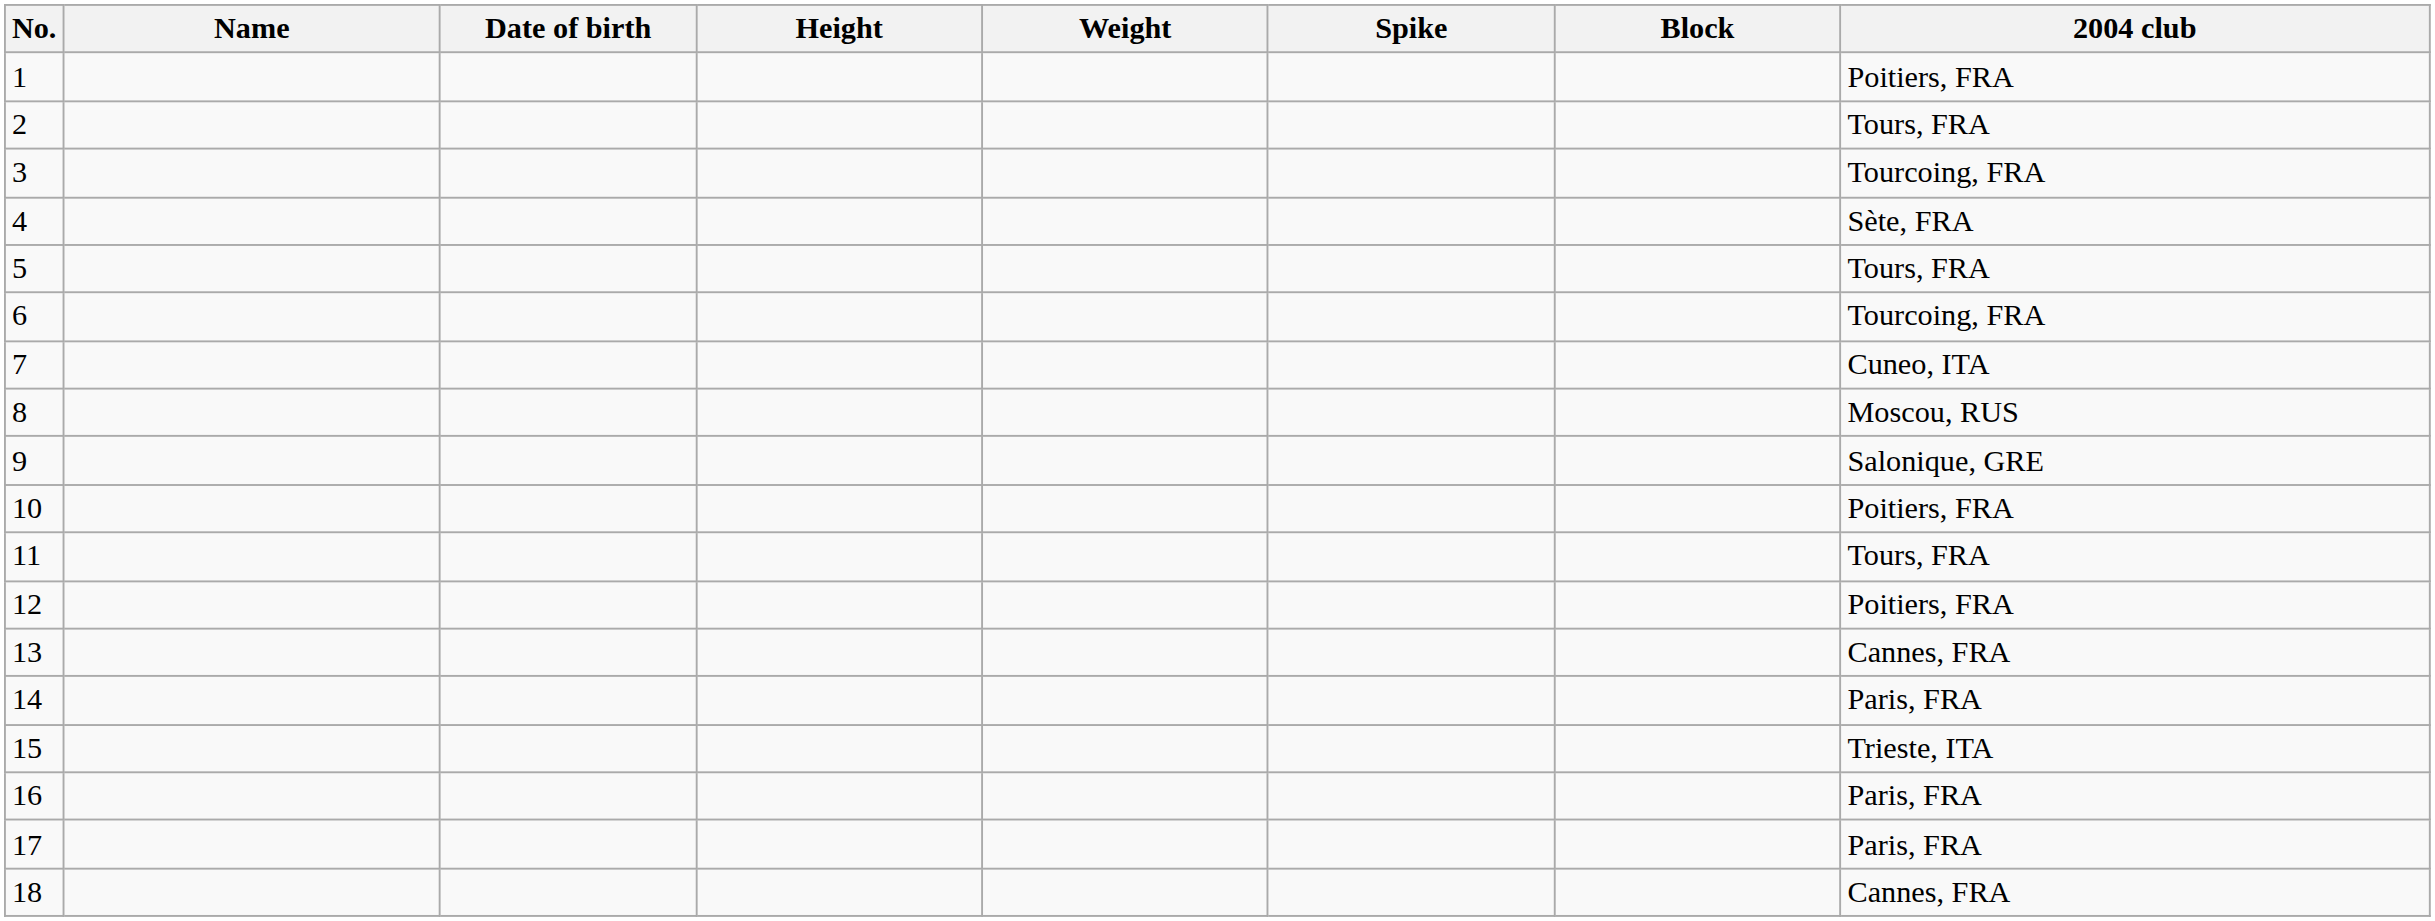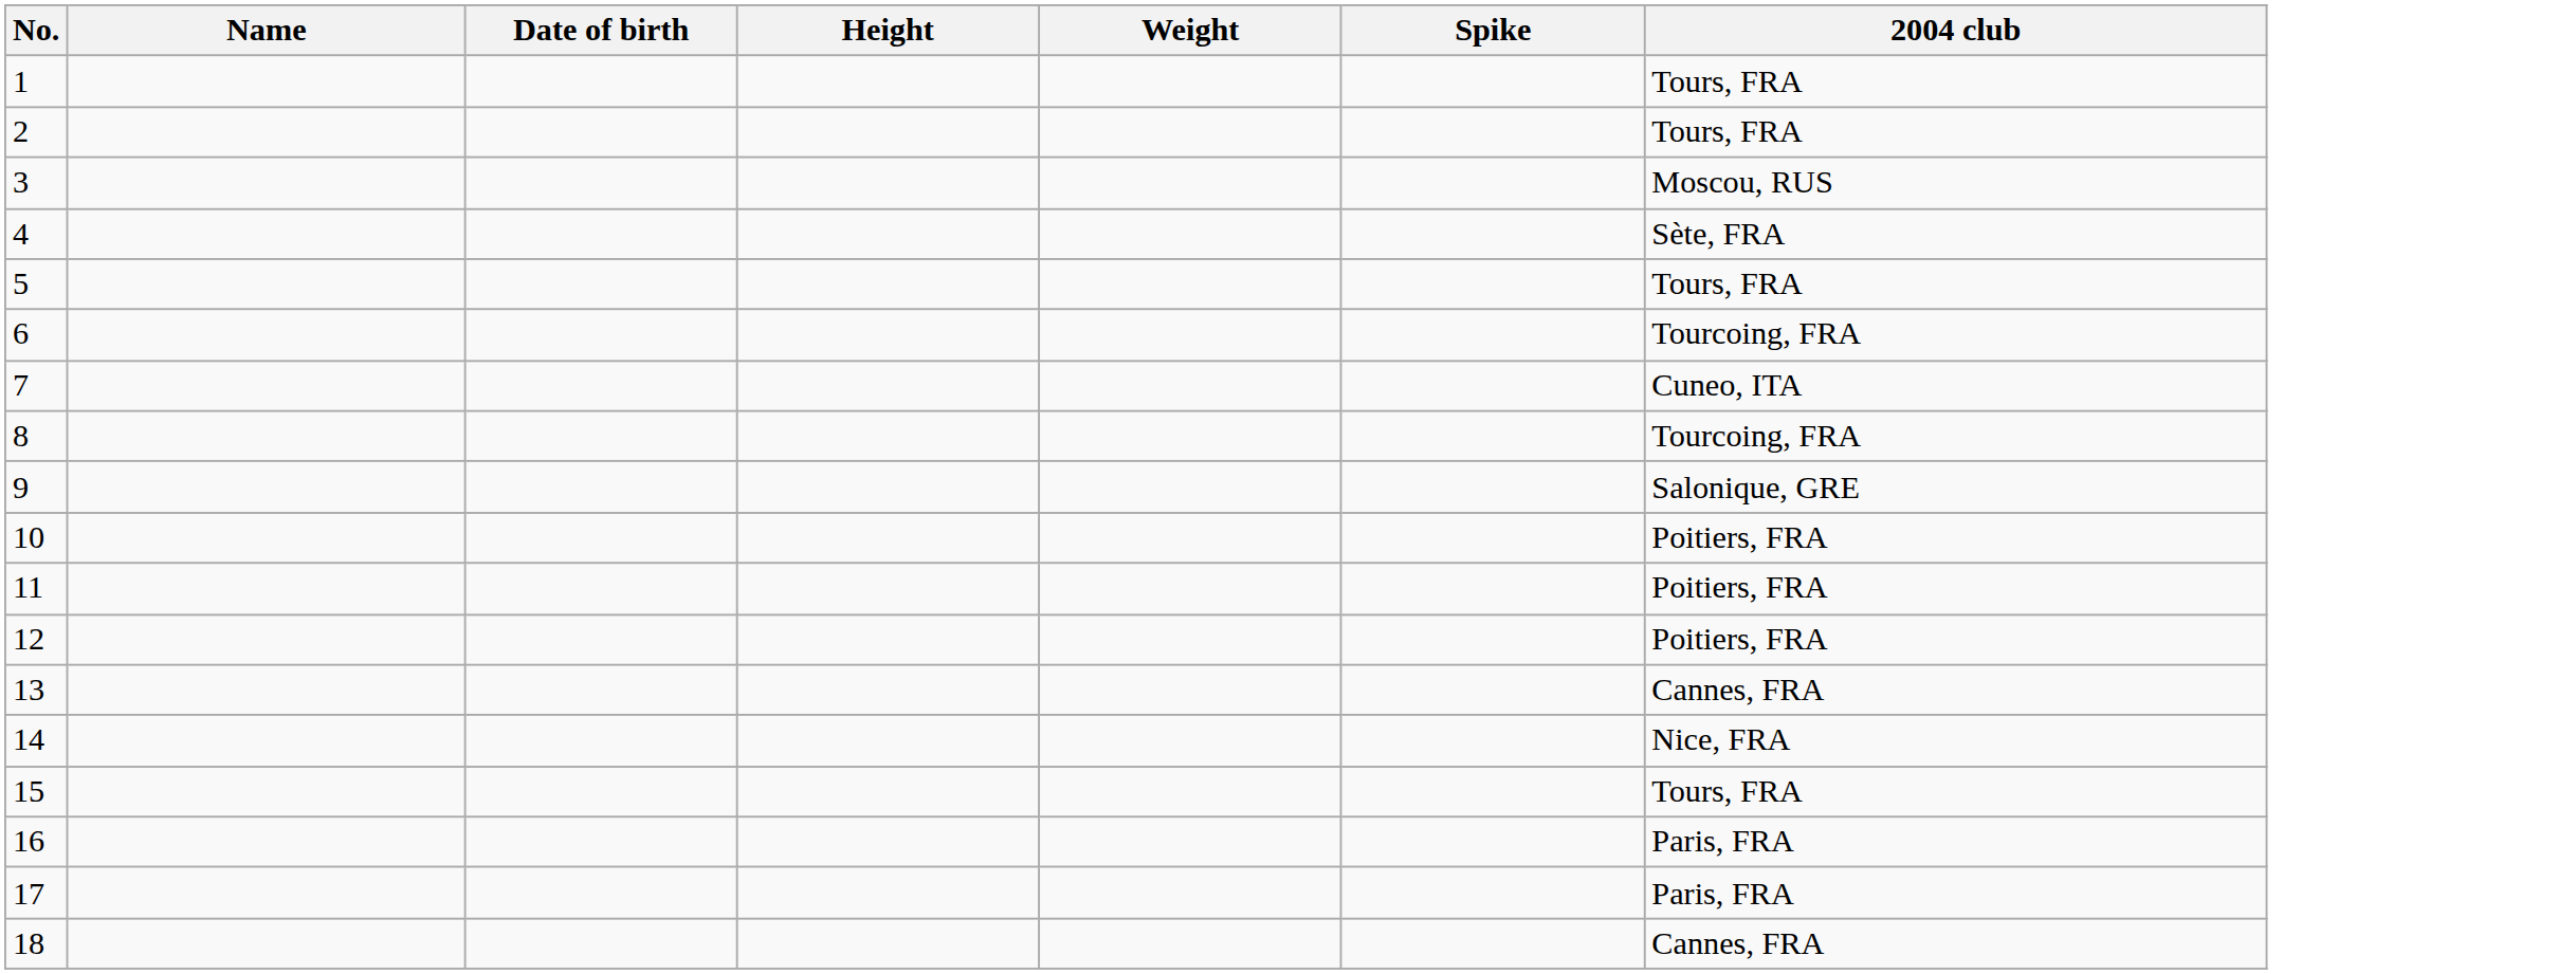 <table class="wikitable sortable" style=font-size:100%; text-align:center;>
 <tr>
 <th>No.</th>
 <th style=width:12em>Name</th>
 <th style=width:8em>Date of birth</th>
 <th style=width:9em>Height</th>
 <th style=width:9em>Weight</th>
 <th style=width:9em>Spike</th>
-<th style=width:9em>Block</th>
 <th style=width:19em>2004 club</th>
 </tr>
 <tr>
 <td>1</td>
 <td align=left></td>
 <td align=right></td>
 <td></td>
 <td></td>
 <td></td>
-<td></td>
-<td align=left>Poitiers, FRA</td>
+<td align=left>Tours, FRA</td>
 </tr>
 <tr>
 <td>2</td>
 <td align=left></td>
 <td align=right></td>
-<td></td>
 <td></td>
 <td></td>
 <td></td>
 <td align=left>Tours, FRA</td>
 </tr>
 <tr>
 <td>3</td>
 <td align=left></td>
 <td align=right></td>
 <td></td>
 <td></td>
 <td></td>
-<td></td>
-<td align=left>Tourcoing, FRA</td>
+<td align=left>Moscou, RUS</td>
 </tr>
 <tr>
 <td>4</td>
 <td align=left></td>
 <td align=right></td>
-<td></td>
 <td></td>
 <td></td>
 <td></td>
 <td align=left>Sète, FRA</td>
 </tr>
 <tr>
 <td>5</td>
 <td align=left></td>
 <td align=right></td>
 <td></td>
 <td></td>
 <td></td>
-<td></td>
 <td align=left>Tours, FRA</td>
 </tr>
 <tr>
 <td>6</td>
 <td align=left></td>
 <td align=right></td>
-<td></td>
 <td></td>
 <td></td>
 <td></td>
 <td align=left>Tourcoing, FRA</td>
 </tr>
 <tr>
 <td>7</td>
 <td align=left></td>
 <td align=right></td>
 <td></td>
 <td></td>
 <td></td>
-<td></td>
 <td align=left>Cuneo, ITA</td>
 </tr>
 <tr>
 <td>8</td>
 <td align=left></td>
 <td align=right></td>
 <td></td>
 <td></td>
 <td></td>
-<td></td>
-<td align=left>Moscou, RUS</td>
+<td align=left>Tourcoing, FRA</td>
 </tr>
 <tr>
 <td>9</td>
 <td align=left></td>
 <td align=right></td>
-<td></td>
 <td></td>
 <td></td>
 <td></td>
 <td align=left>Salonique, GRE</td>
 </tr>
 <tr>
 <td>10</td>
 <td align=left></td>
 <td align=right></td>
 <td></td>
 <td></td>
 <td></td>
-<td></td>
 <td align=left>Poitiers, FRA</td>
 </tr>
 <tr>
 <td>11</td>
 <td align=left></td>
 <td align=right></td>
 <td></td>
 <td></td>
 <td></td>
-<td></td>
-<td align=left>Tours, FRA</td>
+<td align=left>Poitiers, FRA</td>
 </tr>
 <tr>
 <td>12</td>
 <td align=left></td>
 <td align=right></td>
-<td></td>
 <td></td>
 <td></td>
 <td></td>
 <td align=left>Poitiers, FRA</td>
 </tr>
 <tr>
 <td>13</td>
 <td align=left></td>
 <td align=right></td>
 <td></td>
 <td></td>
 <td></td>
-<td></td>
 <td align=left>Cannes, FRA</td>
 </tr>
 <tr>
 <td>14</td>
 <td align=left></td>
 <td align=right></td>
 <td></td>
 <td></td>
 <td></td>
-<td></td>
-<td align=left>Paris, FRA</td>
+<td align=left>Nice, FRA</td>
 </tr>
 <tr>
 <td>15</td>
 <td align=left></td>
 <td align=right></td>
 <td></td>
 <td></td>
 <td></td>
-<td></td>
-<td align=left>Trieste, ITA</td>
+<td align=left>Tours, FRA</td>
 </tr>
 <tr>
 <td>16</td>
 <td align=left></td>
 <td align=right></td>
-<td></td>
 <td></td>
 <td></td>
 <td></td>
 <td align=left>Paris, FRA</td>
 </tr>
 <tr>
 <td>17</td>
 <td align=left></td>
 <td align=right></td>
 <td></td>
 <td></td>
 <td></td>
-<td></td>
 <td align=left>Paris, FRA</td>
 </tr>
 <tr>
 <td>18</td>
 <td align=left></td>
 <td align=right></td>
 <td></td>
 <td></td>
 <td></td>
-<td></td>
 <td align=left>Cannes, FRA</td>
 </tr>
 </table>
